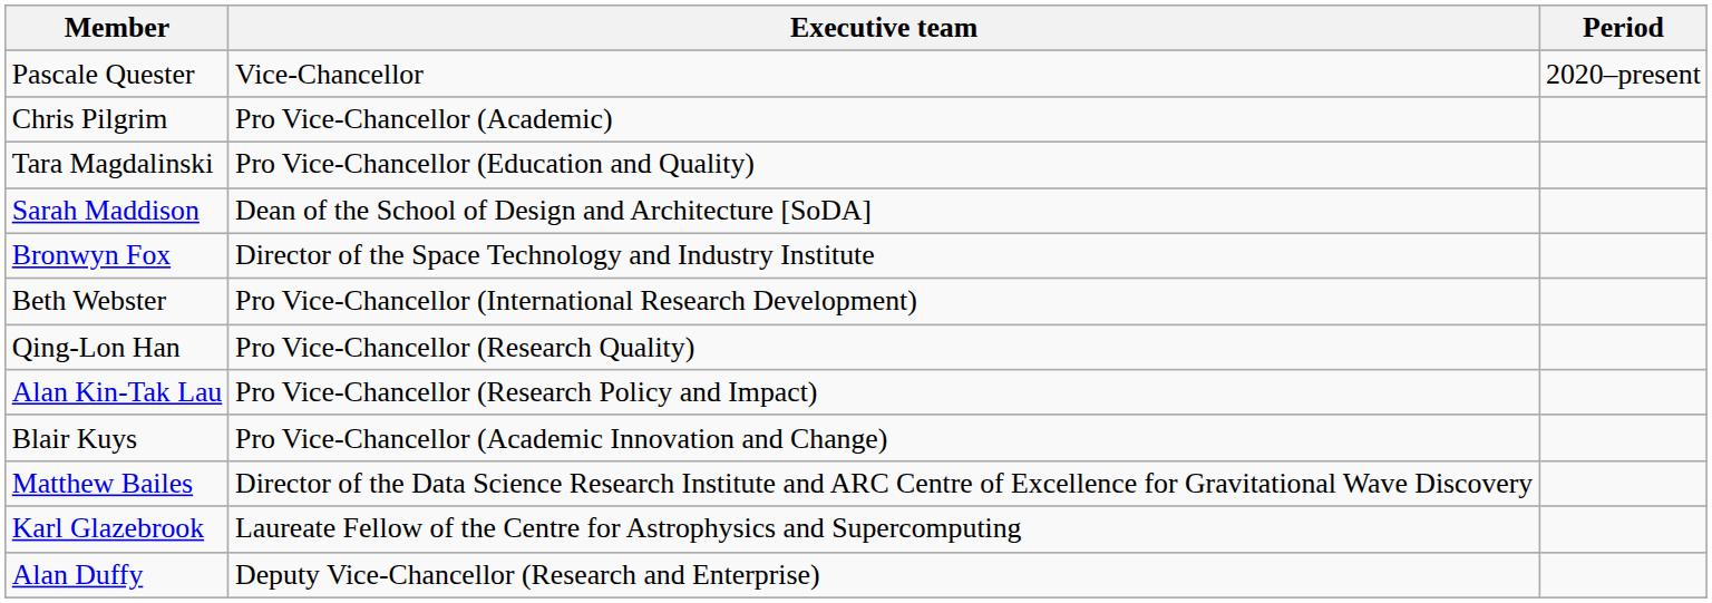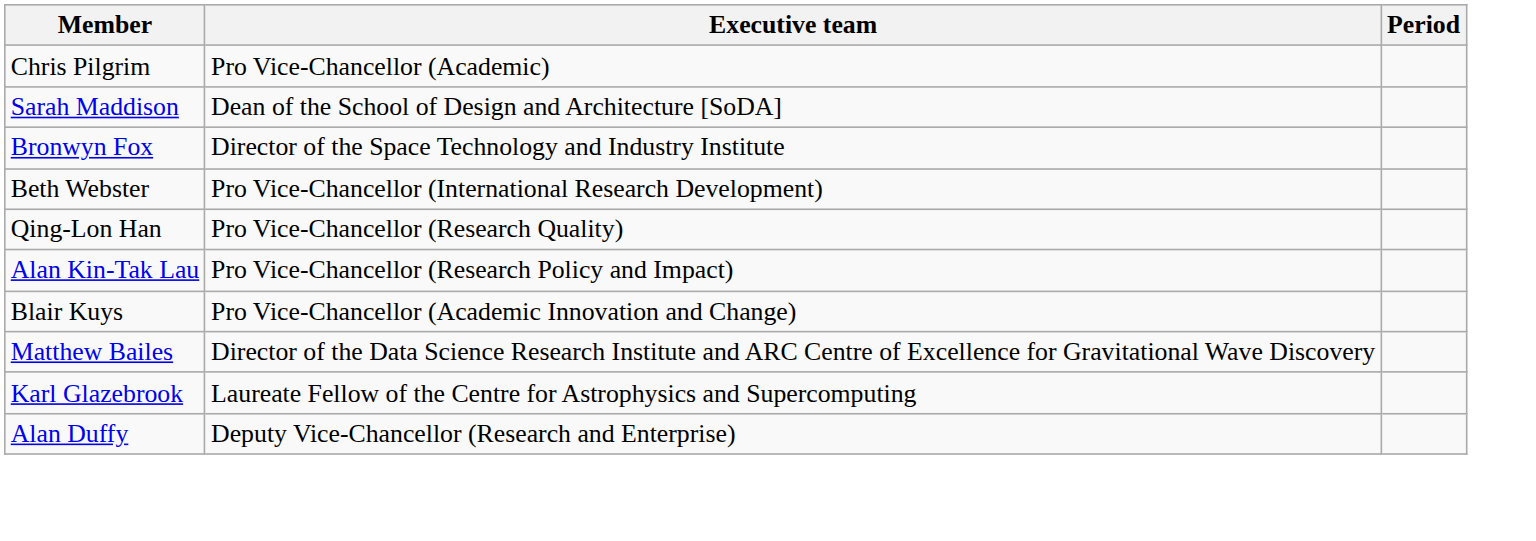 <table class="wikitable">
 <tr>
 <th>Member</th>
 <th>Executive team</th>
 <th>Period</th>
 </tr>
 <tr>
-<td>Pascale Quester</td>
-<td>Vice-Chancellor</td>
-<td>2020–present</td>
-</tr>
-<tr>
 <td>Chris Pilgrim</td>
 <td>Pro Vice-Chancellor (Academic)</td>
-<td></td>
-</tr>
-<tr>
-<td>Tara Magdalinski</td>
-<td>Pro Vice-Chancellor (Education and Quality)</td>
 <td></td>
 </tr>
 <tr>
 <td><a href='#'>Sarah Maddison</a></td>
 <td>Dean of the School of Design and Architecture [SoDA]</td>
 <td></td>
 </tr>
 <tr>
 <td><a href='#'>Bronwyn Fox</a></td>
 <td>Director of the Space Technology and Industry Institute</td>
 <td></td>
 </tr>
 <tr>
 <td>Beth Webster</td>
 <td>Pro Vice-Chancellor (International Research Development)</td>
 <td></td>
 </tr>
 <tr>
 <td>Qing-Lon Han</td>
 <td>Pro Vice-Chancellor (Research Quality)</td>
 <td></td>
 </tr>
 <tr>
 <td><a href='#'>Alan Kin-Tak Lau</a></td>
 <td>Pro Vice-Chancellor (Research Policy and Impact)</td>
 <td></td>
 </tr>
 <tr>
 <td>Blair Kuys</td>
 <td>Pro Vice-Chancellor (Academic Innovation and Change)</td>
 <td></td>
 </tr>
 <tr>
 <td><a href='#'>Matthew Bailes</a></td>
 <td>Director of the Data Science Research Institute and ARC Centre of Excellence for Gravitational Wave Discovery</td>
 <td></td>
 </tr>
 <tr>
 <td><a href='#'>Karl Glazebrook</a></td>
 <td>Laureate Fellow of the Centre for Astrophysics and Supercomputing</td>
 <td></td>
 </tr>
 <tr>
 <td><a href='#'>Alan Duffy</a></td>
 <td>Deputy Vice-Chancellor (Research and Enterprise)</td>
 <td></td>
 </tr>
 </table>
